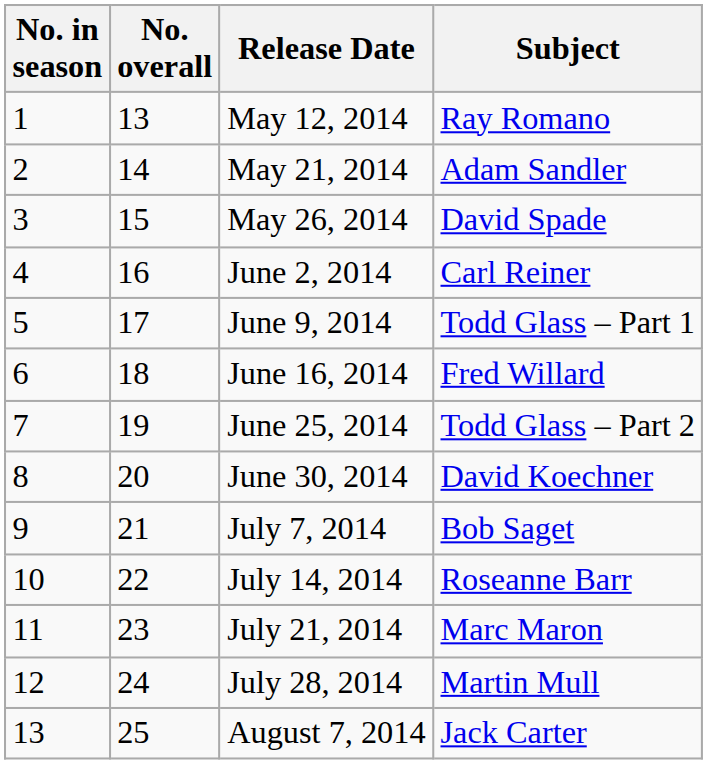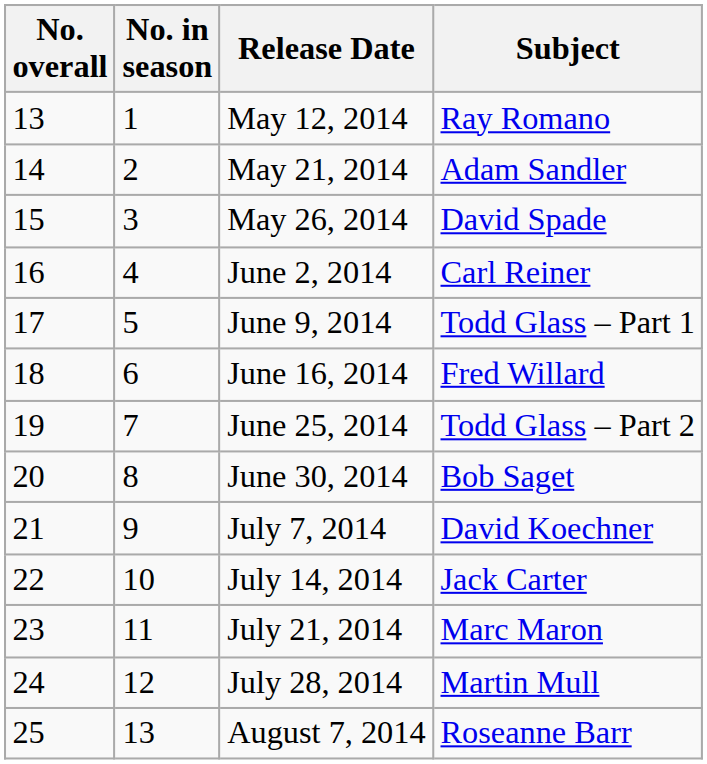 <table class="wikitable">
 <tr>
+<th scope="col" style="white-space: nowrap;">No. <br>overall</th>
 <th scope="col" style="white-space: nowrap;">No. in<br>season</th>
-<th scope="col" style="white-space: nowrap;">No. <br>overall</th>
 <th scope="col" style="white-space: nowrap;">Release Date</th>
 <th scope="col" style="white-space: nowrap;">Subject</th>
 </tr>
 <tr>
+<td>13</td>
 <td>1</td>
-<td>13</td>
 <td>May 12, 2014</td>
 <td><a href='#'>Ray Romano</a></td>
 </tr>
 <tr>
+<td>14</td>
 <td>2</td>
-<td>14</td>
 <td>May 21, 2014</td>
 <td><a href='#'>Adam Sandler</a></td>
 </tr>
 <tr>
+<td>15</td>
 <td>3</td>
-<td>15</td>
 <td>May 26, 2014</td>
 <td><a href='#'>David Spade</a></td>
 </tr>
 <tr>
+<td>16</td>
 <td>4</td>
-<td>16</td>
 <td>June 2, 2014</td>
 <td><a href='#'>Carl Reiner</a></td>
 </tr>
 <tr>
+<td>17</td>
 <td>5</td>
-<td>17</td>
 <td>June 9, 2014</td>
 <td><a href='#'>Todd Glass</a> – Part 1</td>
 </tr>
 <tr>
+<td>18</td>
 <td>6</td>
-<td>18</td>
 <td>June 16, 2014</td>
 <td><a href='#'>Fred Willard</a></td>
 </tr>
 <tr>
+<td>19</td>
 <td>7</td>
-<td>19</td>
 <td>June 25, 2014</td>
 <td><a href='#'>Todd Glass</a> – Part 2</td>
 </tr>
 <tr>
+<td>20</td>
 <td>8</td>
-<td>20</td>
 <td>June 30, 2014</td>
+<td><a href='#'>Bob Saget</a></td>
+</tr>
+<tr>
+<td>21</td>
+<td>9</td>
+<td>July 7, 2014</td>
 <td><a href='#'>David Koechner</a></td>
 </tr>
 <tr>
-<td>9</td>
-<td>21</td>
-<td>July 7, 2014</td>
-<td><a href='#'>Bob Saget</a></td>
+<td>22</td>
+<td>10</td>
+<td>July 14, 2014</td>
+<td><a href='#'>Jack Carter</a></td>
 </tr>
 <tr>
-<td>10</td>
-<td>22</td>
-<td>July 14, 2014</td>
-<td><a href='#'>Roseanne Barr</a></td>
-</tr>
-<tr>
+<td>23</td>
 <td>11</td>
-<td>23</td>
 <td>July 21, 2014</td>
 <td><a href='#'>Marc Maron</a></td>
 </tr>
 <tr>
+<td>24</td>
 <td>12</td>
-<td>24</td>
 <td>July 28, 2014</td>
 <td><a href='#'>Martin Mull</a></td>
 </tr>
 <tr>
+<td>25</td>
 <td>13</td>
-<td>25</td>
 <td>August 7, 2014</td>
-<td><a href='#'>Jack Carter</a></td>
+<td><a href='#'>Roseanne Barr</a></td>
 </tr>
 </table>
